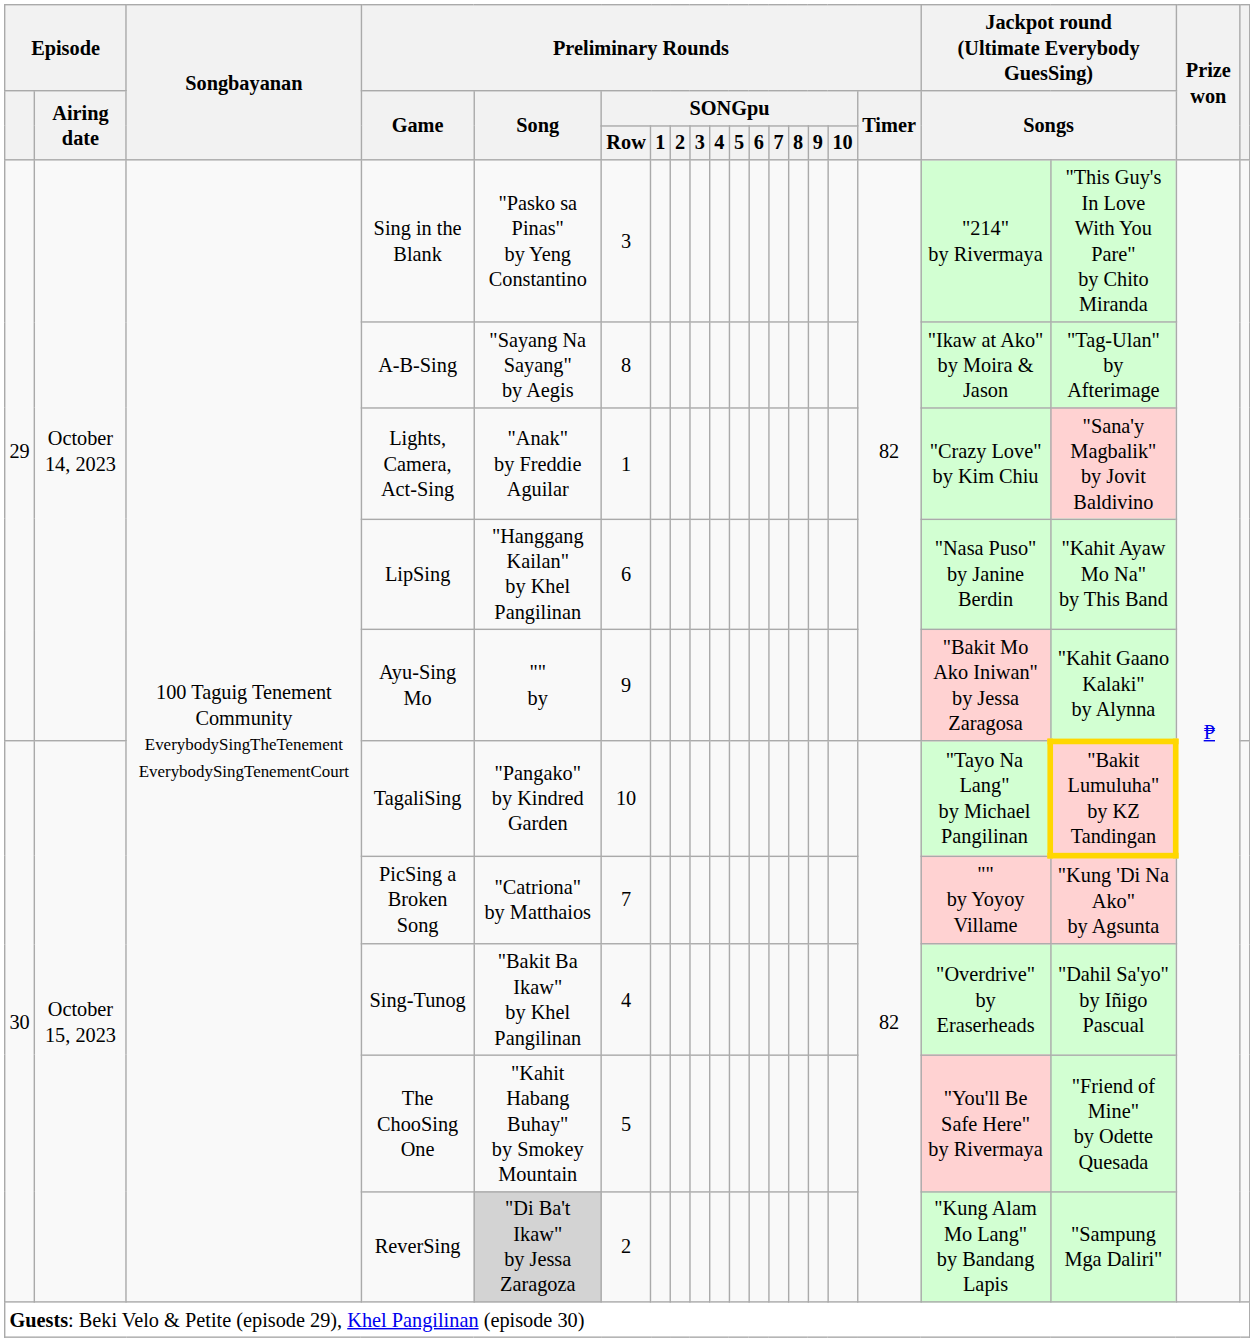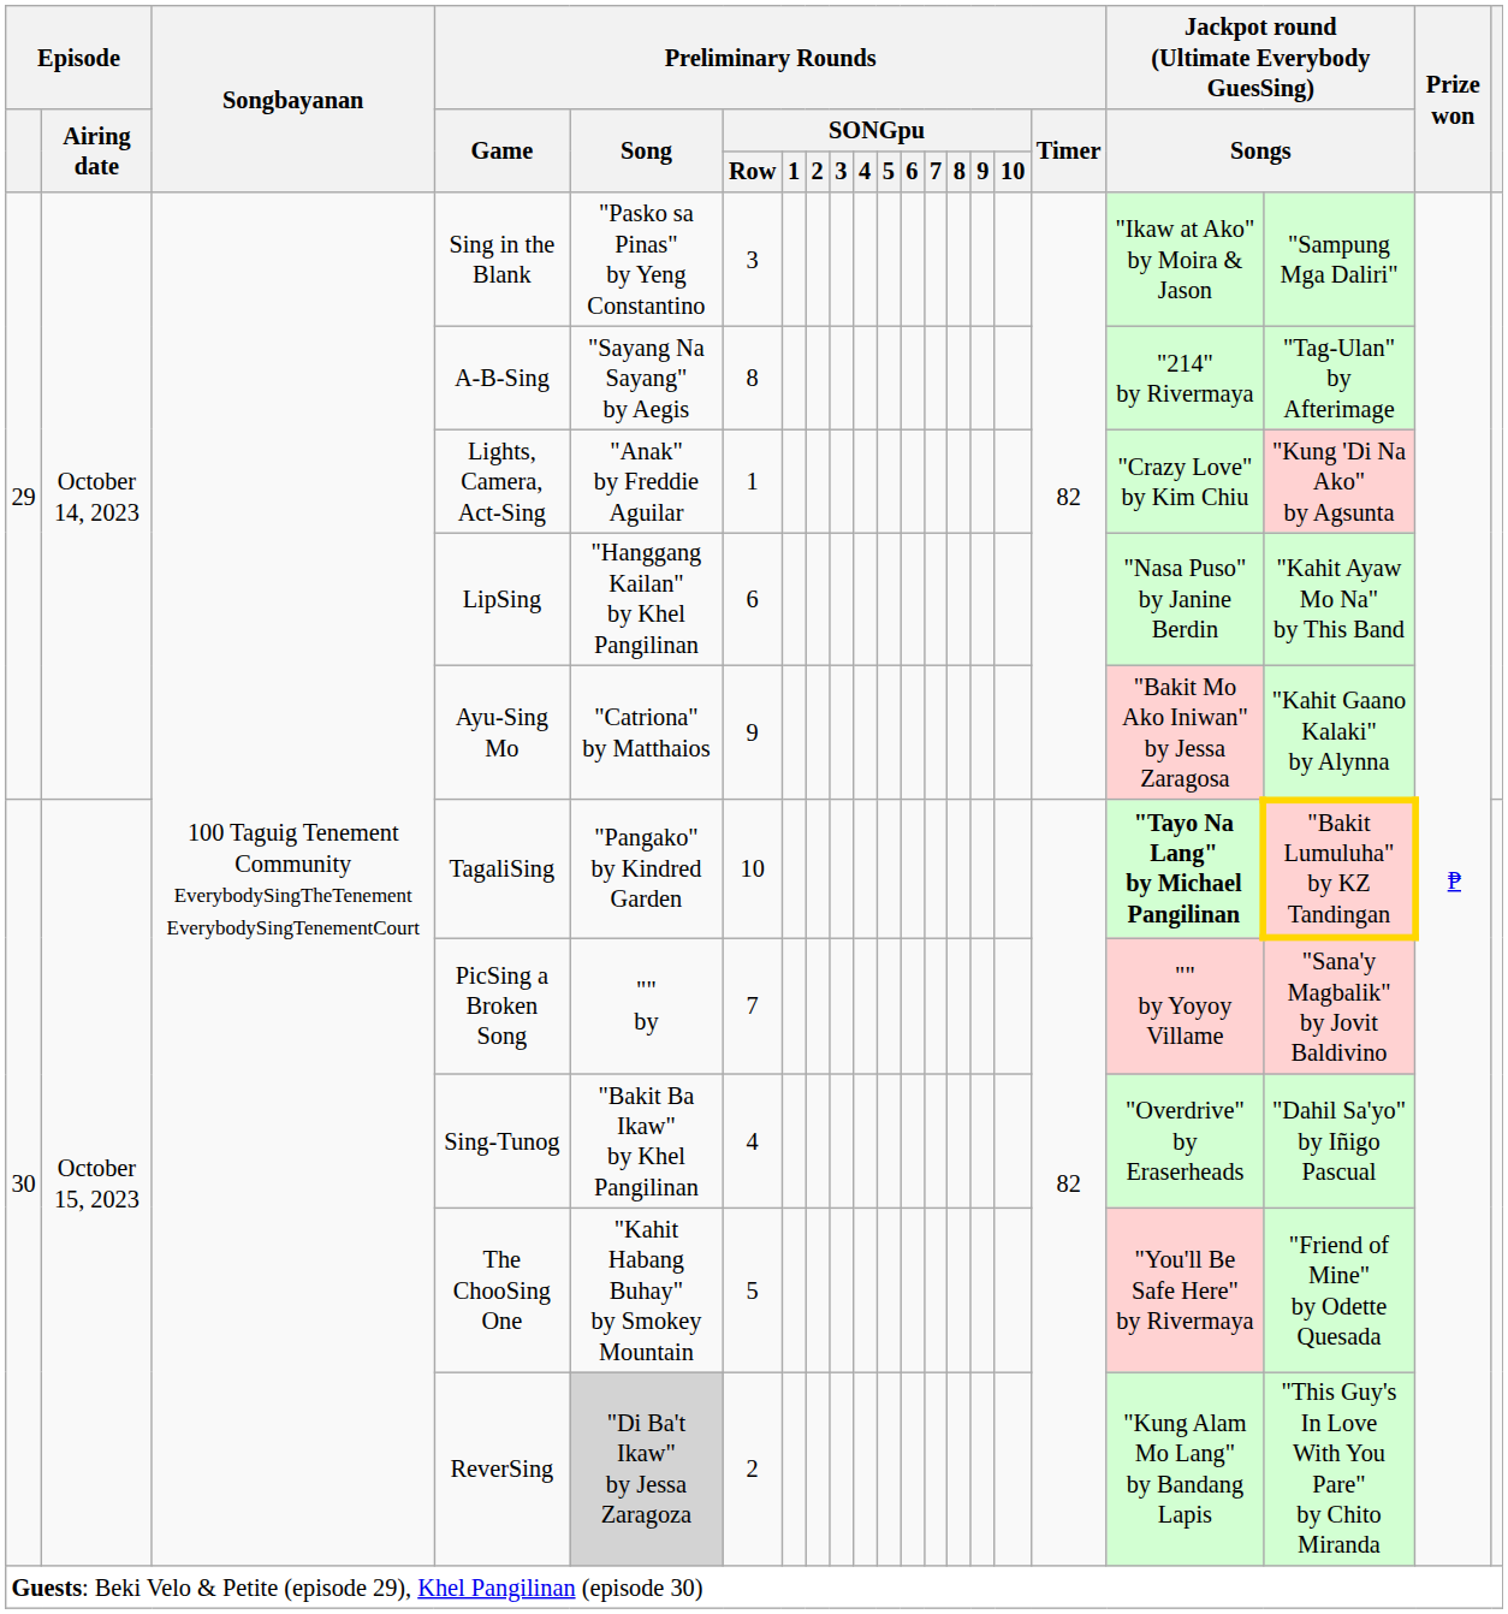 <table class="wikitable mw-collapsible mw-collapsed" style="text-align:center; font-size:90%; line-height:18px;" width="100%">
 <tr>
 <th colspan=2>Episode</th>
 <th rowspan=3>Songbayanan</th>
 <th colspan=14>Preliminary Rounds</th>
 <th colspan=2>Jackpot round<br><strong>(Ultimate Everybody GuesSing)</strong></th>
 <th rowspan=3>Prize won</th>
 <th rowspan=3></th>
 </tr>
 <tr>
 <th rowspan=2></th>
 <th rowspan=2>Airing date</th>
 <th rowspan=2>Game</th>
 <th rowspan=2>Song</th>
 <th colspan=11>SONGpu</th>
 <th rowspan=2>Timer</th>
 <th colspan=2 rowspan=2>Songs</th>
 </tr>
 <tr>
 <th>Row</th>
 <th>1</th>
 <th>2</th>
 <th>3</th>
 <th>4</th>
 <th>5</th>
 <th>6</th>
 <th>7</th>
 <th>8</th>
 <th>9</th>
 <th>10</th>
 </tr>
 <tr>
 <td rowspan=5>29</td>
 <td rowspan=5>October 14, 2023</td>
 <td rowspan=10>100 Taguig Tenement Community<br><small>EverybodySingTheTenement<br>EverybodySingTenementCourt</small></td>
 <td>Sing in the Blank</td>
 <td>"Pasko sa Pinas"<br>by Yeng Constantino</td>
 <td>3</td>
 <td></td>
 <td></td>
 <td></td>
 <td></td>
 <td></td>
 <td></td>
 <td></td>
 <td></td>
 <td></td>
 <td></td>
 <td rowspan=5>82<br></td>
-<td bgcolor=D2FFD2>"214"<br>by Rivermaya</td>
-<td bgcolor=D2FFD2>"This Guy's In Love<br>With You Pare"<br>by Chito Miranda</td>
+<td bgcolor=D2FFD2>"Ikaw at Ako"<br>by Moira & Jason</td>
+<td bgcolor=D2FFD2>"Sampung Mga Daliri"</td>
 <td rowspan=10><a href='#'>₱</a></td>
 <td rowspan=5><br></td>
 </tr>
 <tr>
 <td>A-B-Sing</td>
 <td>"Sayang Na Sayang"<br>by Aegis</td>
 <td>8</td>
 <td></td>
 <td></td>
 <td></td>
 <td></td>
 <td></td>
 <td></td>
 <td></td>
 <td></td>
 <td></td>
 <td></td>
-<td bgcolor=D2FFD2>"Ikaw at Ako"<br>by Moira & Jason</td>
+<td bgcolor=D2FFD2>"214"<br>by Rivermaya</td>
 <td bgcolor=D2FFD2>"Tag-Ulan"<br>by Afterimage</td>
 </tr>
 <tr>
 <td>Lights, Camera,<br>Act-Sing</td>
 <td>"Anak"<br>by Freddie Aguilar</td>
 <td>1</td>
 <td></td>
 <td></td>
 <td></td>
 <td></td>
 <td></td>
 <td></td>
 <td></td>
 <td></td>
 <td></td>
 <td></td>
 <td bgcolor=D2FFD2>"Crazy Love"<br>by Kim Chiu</td>
-<td bgcolor=FFD2D2>"Sana'y Magbalik"<br>by Jovit Baldivino</td>
+<td bgcolor=FFD2D2>"Kung 'Di Na Ako"<br>by Agsunta</td>
 </tr>
 <tr>
 <td>LipSing</td>
 <td>"Hanggang Kailan"<br>by Khel Pangilinan</td>
 <td>6</td>
 <td></td>
 <td></td>
 <td></td>
 <td></td>
 <td></td>
 <td></td>
 <td></td>
 <td></td>
 <td></td>
 <td></td>
 <td bgcolor=D2FFD2>"Nasa Puso"<br>by Janine Berdin</td>
 <td bgcolor=D2FFD2>"Kahit Ayaw Mo Na"<br>by This Band</td>
 </tr>
 <tr>
 <td>Ayu-Sing Mo</td>
-<td>""<br>by </td>
+<td>"Catriona"<br>by Matthaios</td>
 <td>9</td>
 <td></td>
 <td></td>
 <td></td>
 <td></td>
 <td></td>
 <td></td>
 <td></td>
 <td></td>
 <td></td>
 <td></td>
 <td bgcolor=FFD2D2>"Bakit Mo Ako Iniwan"<br>by Jessa Zaragosa</td>
 <td bgcolor=D2FFD2>"Kahit Gaano Kalaki"<br>by Alynna</td>
 </tr>
 <tr>
 <td rowspan=5>30</td>
 <td rowspan=5>October 15, 2023</td>
 <td>TagaliSing</td>
 <td>"Pangako"<br>by Kindred Garden</td>
 <td>10</td>
 <td></td>
 <td></td>
 <td></td>
 <td></td>
 <td></td>
 <td></td>
 <td></td>
 <td></td>
 <td></td>
 <td></td>
 <td rowspan=5>82<br></td>
-<td bgcolor=D2FFD2>"Tayo Na Lang"<br>by Michael Pangilinan</td>
+<td bgcolor=D2FFD2><strong>"Tayo Na Lang"<br>by Michael Pangilinan</strong></td>
 <td style="background: #FFD2D2; border:solid 4px #FFD700;">"Bakit Lumuluha"<br>by KZ Tandingan</td>
 <td rowspan=5><br></td>
 </tr>
 <tr>
 <td>PicSing a<br>Broken Song</td>
-<td>"Catriona"<br>by Matthaios</td>
+<td>""<br>by </td>
 <td>7</td>
 <td></td>
 <td></td>
 <td></td>
 <td></td>
 <td></td>
 <td></td>
 <td></td>
 <td></td>
 <td></td>
 <td></td>
 <td bgcolor=FFD2D2>""<br>by Yoyoy Villame</td>
-<td bgcolor=FFD2D2>"Kung 'Di Na Ako"<br>by Agsunta</td>
+<td bgcolor=FFD2D2>"Sana'y Magbalik"<br>by Jovit Baldivino</td>
 </tr>
 <tr>
 <td>Sing-Tunog</td>
 <td>"Bakit Ba Ikaw"<br>by Khel Pangilinan</td>
 <td>4</td>
 <td></td>
 <td></td>
 <td></td>
 <td></td>
 <td></td>
 <td></td>
 <td></td>
 <td></td>
 <td></td>
 <td></td>
 <td bgcolor=D2FFD2>"Overdrive"<br>by Eraserheads</td>
 <td bgcolor=D2FFD2>"Dahil Sa'yo"<br>by Iñigo Pascual</td>
 </tr>
 <tr>
 <td>The ChooSing One</td>
 <td>"Kahit Habang Buhay"<br>by Smokey Mountain</td>
 <td>5</td>
 <td></td>
 <td></td>
 <td></td>
 <td></td>
 <td></td>
 <td></td>
 <td></td>
 <td></td>
 <td></td>
 <td></td>
 <td bgcolor=FFD2D2>"You'll Be Safe Here"<br>by Rivermaya</td>
 <td bgcolor=D2FFD2>"Friend of Mine"<br>by Odette Quesada</td>
 </tr>
 <tr>
 <td>ReverSing</td>
 <td style="background: lightgrey;">"Di Ba't Ikaw"<br>by Jessa Zaragoza</td>
 <td>2</td>
 <td></td>
 <td></td>
 <td></td>
 <td></td>
 <td></td>
 <td></td>
 <td></td>
 <td></td>
 <td></td>
 <td></td>
 <td bgcolor=D2FFD2>"Kung Alam Mo Lang"<br>by Bandang Lapis</td>
-<td bgcolor=D2FFD2>"Sampung Mga Daliri"</td>
+<td bgcolor=D2FFD2>"This Guy's In Love<br>With You Pare"<br>by Chito Miranda</td>
 </tr>
 <tr>
 <td colspan=21 style="background:white;" align="left"><strong>Guests</strong>: Beki Velo & Petite (episode 29), <a href='#'>Khel Pangilinan</a> (episode 30)</td>
 </tr>
 </table>
